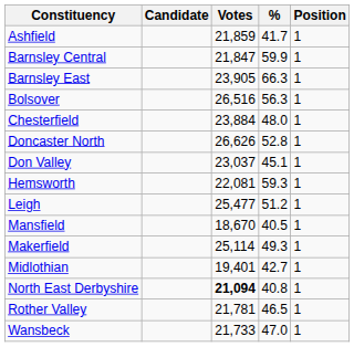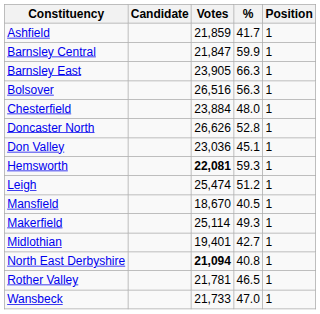 <table class="wikitable sortable">
 <tr>
 <th>Constituency</th>
 <th>Candidate</th>
 <th>Votes</th>
 <th>%</th>
 <th>Position</th>
 </tr>
 <tr>
 <td><a href='#'>Ashfield</a></td>
 <td></td>
 <td>21,859</td>
 <td>41.7</td>
 <td>1</td>
 </tr>
 <tr>
 <td><a href='#'>Barnsley Central</a></td>
 <td></td>
 <td>21,847</td>
 <td>59.9</td>
 <td>1</td>
 </tr>
 <tr>
 <td><a href='#'>Barnsley East</a></td>
 <td></td>
 <td>23,905</td>
 <td>66.3</td>
 <td>1</td>
 </tr>
 <tr>
 <td><a href='#'>Bolsover</a></td>
 <td></td>
 <td>26,516</td>
 <td>56.3</td>
 <td>1</td>
 </tr>
 <tr>
 <td><a href='#'>Chesterfield</a></td>
 <td></td>
 <td>23,884</td>
 <td>48.0</td>
 <td>1</td>
 </tr>
 <tr>
 <td><a href='#'>Doncaster North</a></td>
 <td></td>
 <td>26,626</td>
 <td>52.8</td>
 <td>1</td>
 </tr>
 <tr>
 <td><a href='#'>Don Valley</a></td>
 <td></td>
-<td>23,037</td>
+<td>23,036</td>
 <td>45.1</td>
 <td>1</td>
 </tr>
 <tr>
 <td><a href='#'>Hemsworth</a></td>
 <td></td>
-<td>22,081</td>
+<td><strong>22,081</strong></td>
 <td>59.3</td>
 <td>1</td>
 </tr>
 <tr>
 <td><a href='#'>Leigh</a></td>
 <td></td>
-<td>25,477</td>
+<td>25,474</td>
 <td>51.2</td>
 <td>1</td>
 </tr>
 <tr>
 <td><a href='#'>Mansfield</a></td>
 <td></td>
 <td>18,670</td>
 <td>40.5</td>
 <td>1</td>
 </tr>
 <tr>
 <td><a href='#'>Makerfield</a></td>
 <td></td>
 <td>25,114</td>
 <td>49.3</td>
 <td>1</td>
 </tr>
 <tr>
 <td><a href='#'>Midlothian</a></td>
 <td></td>
 <td>19,401</td>
 <td>42.7</td>
 <td>1</td>
 </tr>
 <tr>
 <td><a href='#'>North East Derbyshire</a></td>
 <td></td>
 <td><strong>21,094</strong></td>
 <td>40.8</td>
 <td>1</td>
 </tr>
 <tr>
 <td><a href='#'>Rother Valley</a></td>
 <td></td>
 <td>21,781</td>
 <td>46.5</td>
 <td>1</td>
 </tr>
 <tr>
 <td><a href='#'>Wansbeck</a></td>
 <td></td>
 <td>21,733</td>
 <td>47.0</td>
 <td>1</td>
 </tr>
 </table>
